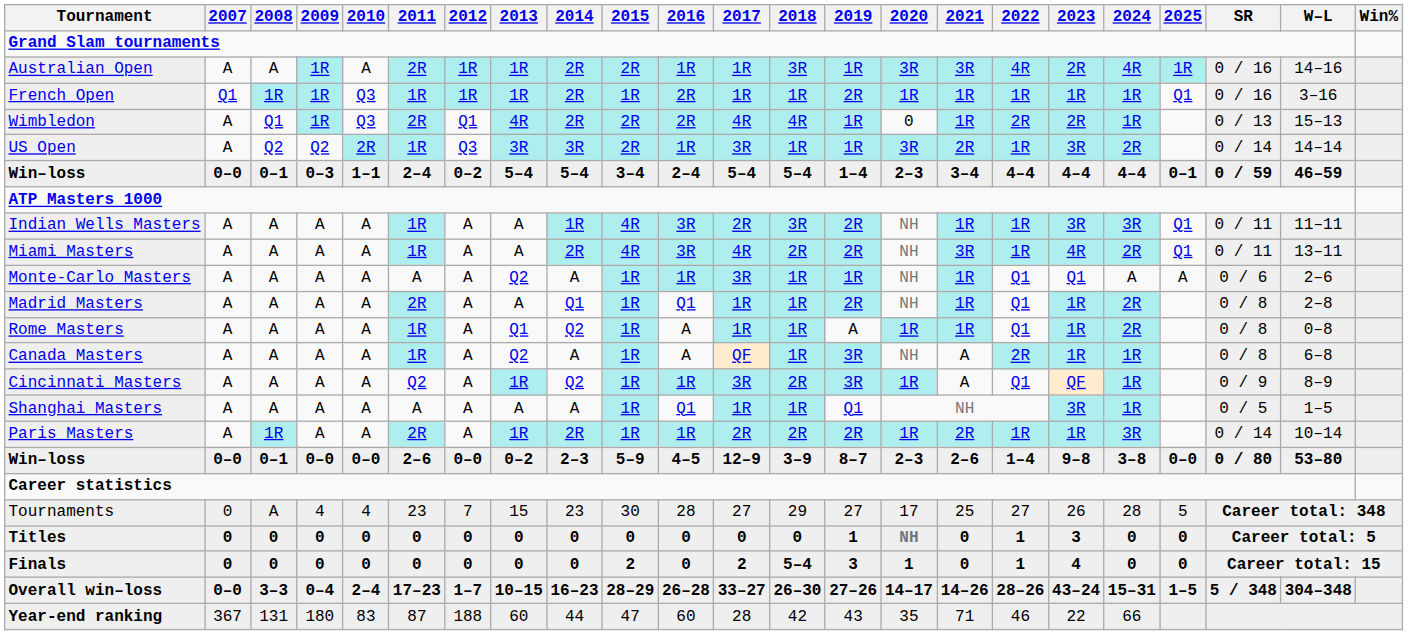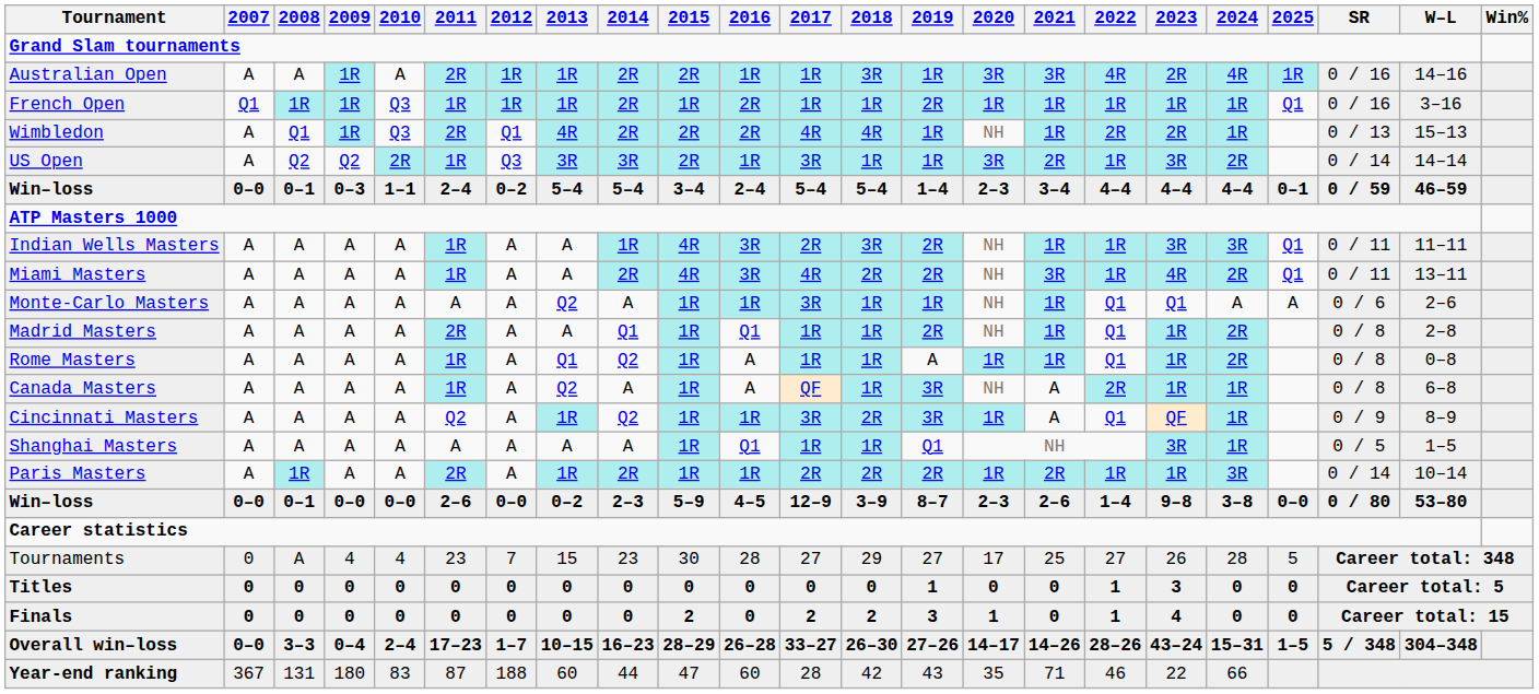 <table class="nowrap wikitable" style=text-align:center;font-size:94%>
 <tr>
 <th>Tournament</th>
 <th><a href='#'>2007</a></th>
 <th><a href='#'>2008</a></th>
 <th><a href='#'>2009</a></th>
 <th><a href='#'>2010</a></th>
 <th><a href='#'>2011</a></th>
 <th><a href='#'>2012</a></th>
 <th><a href='#'>2013</a></th>
 <th><a href='#'>2014</a></th>
 <th><a href='#'>2015</a></th>
 <th><a href='#'>2016</a></th>
 <th><a href='#'>2017</a></th>
 <th><a href='#'>2018</a></th>
 <th><a href='#'>2019</a></th>
 <th><a href='#'>2020</a></th>
 <th><a href='#'>2021</a></th>
 <th><a href='#'>2022</a></th>
 <th><a href='#'>2023</a></th>
 <th><a href='#'>2024</a></th>
 <th><a href='#'>2025</a></th>
 <th>SR</th>
 <th>W–L</th>
 <th>Win%</th>
 </tr>
 <tr>
 <td colspan="22" align="left"><strong><a href='#'>Grand Slam tournaments</a></strong></td>
 </tr>
 <tr>
 <td bgcolor=efefef align=left><a href='#'>Australian Open</a></td>
 <td>A</td>
 <td>A</td>
 <td bgcolor=afeeee><a href='#'>1R</a></td>
 <td>A</td>
 <td bgcolor=afeeee><a href='#'>2R</a></td>
 <td bgcolor=afeeee><a href='#'>1R</a></td>
 <td bgcolor=afeeee><a href='#'>1R</a></td>
 <td bgcolor=afeeee><a href='#'>2R</a></td>
 <td bgcolor=afeeee><a href='#'>2R</a></td>
 <td bgcolor=afeeee><a href='#'>1R</a></td>
 <td bgcolor=afeeee><a href='#'>1R</a></td>
 <td bgcolor=afeeee><a href='#'>3R</a></td>
 <td bgcolor=afeeee><a href='#'>1R</a></td>
 <td bgcolor=afeeee><a href='#'>3R</a></td>
 <td bgcolor=afeeee><a href='#'>3R</a></td>
 <td bgcolor=afeeee><a href='#'>4R</a></td>
 <td bgcolor=afeeee><a href='#'>2R</a></td>
 <td bgcolor=afeeee><a href='#'>4R</a></td>
 <td bgcolor=afeeee><a href='#'>1R</a></td>
 <td bgcolor="efefef">0 / 16</td>
 <td bgcolor=efefef>14–16</td>
 <td bgcolor=efefef></td>
 </tr>
 <tr>
 <td bgcolor=efefef align=left><a href='#'>French Open</a></td>
 <td><a href='#'>Q1</a></td>
 <td bgcolor=afeeee><a href='#'>1R</a></td>
 <td bgcolor=afeeee><a href='#'>1R</a></td>
 <td><a href='#'>Q3</a></td>
 <td bgcolor=afeeee><a href='#'>1R</a></td>
 <td bgcolor=afeeee><a href='#'>1R</a></td>
 <td bgcolor=afeeee><a href='#'>1R</a></td>
 <td bgcolor=afeeee><a href='#'>2R</a></td>
 <td bgcolor=afeeee><a href='#'>1R</a></td>
 <td bgcolor=afeeee><a href='#'>2R</a></td>
 <td bgcolor=afeeee><a href='#'>1R</a></td>
 <td bgcolor=afeeee><a href='#'>1R</a></td>
 <td bgcolor=afeeee><a href='#'>2R</a></td>
 <td bgcolor=afeeee><a href='#'>1R</a></td>
 <td bgcolor=afeeee><a href='#'>1R</a></td>
 <td bgcolor=afeeee><a href='#'>1R</a></td>
 <td bgcolor=afeeee><a href='#'>1R</a></td>
 <td bgcolor=afeeee><a href='#'>1R</a></td>
 <td><a href='#'>Q1</a></td>
 <td bgcolor="efefef">0 / 16</td>
 <td bgcolor=efefef>3–16</td>
 <td bgcolor=efefef></td>
 </tr>
 <tr>
 <td bgcolor=efefef align=left><a href='#'>Wimbledon</a></td>
 <td>A</td>
 <td><a href='#'>Q1</a></td>
 <td bgcolor=afeeee><a href='#'>1R</a></td>
 <td><a href='#'>Q3</a></td>
 <td bgcolor=afeeee><a href='#'>2R</a></td>
 <td><a href='#'>Q1</a></td>
 <td bgcolor=afeeee><a href='#'>4R</a></td>
 <td bgcolor=afeeee><a href='#'>2R</a></td>
 <td bgcolor=afeeee><a href='#'>2R</a></td>
 <td bgcolor=afeeee><a href='#'>2R</a></td>
 <td bgcolor=afeeee><a href='#'>4R</a></td>
 <td bgcolor=afeeee><a href='#'>4R</a></td>
 <td bgcolor=afeeee><a href='#'>1R</a></td>
-<td>0</td>
+<td style=color:#767676>NH</td>
 <td bgcolor=afeeee><a href='#'>1R</a></td>
 <td bgcolor=afeeee><a href='#'>2R</a></td>
 <td bgcolor=afeeee><a href='#'>2R</a></td>
 <td bgcolor=afeeee><a href='#'>1R</a></td>
 <td></td>
 <td bgcolor="efefef">0 / 13</td>
 <td bgcolor=efefef>15–13</td>
 <td bgcolor=efefef></td>
 </tr>
 <tr>
 <td bgcolor=efefef align=left><a href='#'>US Open</a></td>
 <td>A</td>
 <td><a href='#'>Q2</a></td>
 <td><a href='#'>Q2</a></td>
 <td bgcolor=afeeee><a href='#'>2R</a></td>
 <td bgcolor=afeeee><a href='#'>1R</a></td>
 <td><a href='#'>Q3</a></td>
 <td bgcolor=afeeee><a href='#'>3R</a></td>
 <td bgcolor=afeeee><a href='#'>3R</a></td>
 <td bgcolor=afeeee><a href='#'>2R</a></td>
 <td bgcolor=afeeee><a href='#'>1R</a></td>
 <td bgcolor=afeeee><a href='#'>3R</a></td>
 <td bgcolor=afeeee><a href='#'>1R</a></td>
 <td bgcolor=afeeee><a href='#'>1R</a></td>
 <td bgcolor=afeeee><a href='#'>3R</a></td>
 <td bgcolor=afeeee><a href='#'>2R</a></td>
 <td bgcolor=afeeee><a href='#'>1R</a></td>
 <td bgcolor=afeeee><a href='#'>3R</a></td>
 <td bgcolor=afeeee><a href='#'>2R</a></td>
 <td></td>
 <td bgcolor="efefef">0 / 14</td>
 <td bgcolor=efefef>14–14</td>
 <td bgcolor=efefef></td>
 </tr>
 <tr style=background:#efefef;font-weight:bold>
 <td align=left>Win–loss</td>
 <td>0–0</td>
 <td>0–1</td>
 <td>0–3</td>
 <td>1–1</td>
 <td>2–4</td>
 <td>0–2</td>
 <td>5–4</td>
 <td>5–4</td>
 <td>3–4</td>
 <td>2–4</td>
 <td>5–4</td>
 <td>5–4</td>
 <td>1–4</td>
 <td>2–3</td>
 <td>3–4</td>
 <td>4–4</td>
 <td>4–4</td>
 <td>4–4</td>
 <td>0–1</td>
 <td>0 / 59</td>
 <td>46–59</td>
 <td></td>
 </tr>
 <tr>
 <td colspan="22" align="left"><strong><a href='#'>ATP Masters 1000</a></strong></td>
 </tr>
 <tr>
 <td bgcolor=efefef align=left><a href='#'>Indian Wells Masters</a></td>
 <td>A</td>
 <td>A</td>
 <td>A</td>
 <td>A</td>
 <td bgcolor=afeeee><a href='#'>1R</a></td>
 <td>A</td>
 <td>A</td>
 <td bgcolor=afeeee><a href='#'>1R</a></td>
 <td bgcolor=afeeee><a href='#'>4R</a></td>
 <td bgcolor=afeeee><a href='#'>3R</a></td>
 <td bgcolor=afeeee><a href='#'>2R</a></td>
 <td bgcolor=afeeee><a href='#'>3R</a></td>
 <td bgcolor=afeeee><a href='#'>2R</a></td>
 <td style=color:#767676>NH</td>
 <td bgcolor=afeeee><a href='#'>1R</a></td>
 <td bgcolor=afeeee><a href='#'>1R</a></td>
 <td bgcolor=afeeee><a href='#'>3R</a></td>
 <td bgcolor=afeeee><a href='#'>3R</a></td>
 <td><a href='#'>Q1</a></td>
 <td bgcolor="efefef">0 / 11</td>
 <td bgcolor=efefef>11–11</td>
 <td bgcolor=efefef></td>
 </tr>
 <tr>
 <td bgcolor=efefef align=left><a href='#'>Miami Masters</a></td>
 <td>A</td>
 <td>A</td>
 <td>A</td>
 <td>A</td>
 <td bgcolor=afeeee><a href='#'>1R</a></td>
 <td>A</td>
 <td>A</td>
 <td bgcolor=afeeee><a href='#'>2R</a></td>
 <td bgcolor=afeeee><a href='#'>4R</a></td>
 <td bgcolor=afeeee><a href='#'>3R</a></td>
 <td bgcolor=afeeee><a href='#'>4R</a></td>
 <td bgcolor=afeeee><a href='#'>2R</a></td>
 <td bgcolor=afeeee><a href='#'>2R</a></td>
 <td style=color:#767676>NH</td>
 <td bgcolor=afeeee><a href='#'>3R</a></td>
 <td bgcolor=afeeee><a href='#'>1R</a></td>
 <td bgcolor=afeeee><a href='#'>4R</a></td>
 <td bgcolor=afeeee><a href='#'>2R</a></td>
 <td><a href='#'>Q1</a></td>
 <td bgcolor="efefef">0 / 11</td>
 <td bgcolor=efefef>13–11</td>
 <td bgcolor=efefef></td>
 </tr>
 <tr>
 <td bgcolor=efefef align=left><a href='#'>Monte-Carlo Masters</a></td>
 <td>A</td>
 <td>A</td>
 <td>A</td>
 <td>A</td>
 <td>A</td>
 <td>A</td>
 <td><a href='#'>Q2</a></td>
 <td>A</td>
 <td bgcolor=afeeee><a href='#'>1R</a></td>
 <td bgcolor=afeeee><a href='#'>1R</a></td>
 <td bgcolor=afeeee><a href='#'>3R</a></td>
 <td bgcolor=afeeee><a href='#'>1R</a></td>
 <td bgcolor=afeeee><a href='#'>1R</a></td>
 <td style=color:#767676>NH</td>
 <td bgcolor=afeeee><a href='#'>1R</a></td>
 <td><a href='#'>Q1</a></td>
 <td><a href='#'>Q1</a></td>
 <td>A</td>
 <td>A</td>
 <td bgcolor="efefef">0 / 6</td>
 <td bgcolor=efefef>2–6</td>
 <td bgcolor=efefef></td>
 </tr>
 <tr>
 <td bgcolor=efefef align=left><a href='#'>Madrid Masters</a></td>
 <td>A</td>
 <td>A</td>
 <td>A</td>
 <td>A</td>
 <td bgcolor=afeeee><a href='#'>2R</a></td>
 <td>A</td>
 <td>A</td>
 <td><a href='#'>Q1</a></td>
 <td bgcolor=afeeee><a href='#'>1R</a></td>
 <td><a href='#'>Q1</a></td>
 <td bgcolor=afeeee><a href='#'>1R</a></td>
 <td bgcolor=afeeee><a href='#'>1R</a></td>
 <td bgcolor=afeeee><a href='#'>2R</a></td>
 <td style=color:#767676>NH</td>
 <td bgcolor=afeeee><a href='#'>1R</a></td>
 <td><a href='#'>Q1</a></td>
 <td bgcolor=afeeee><a href='#'>1R</a></td>
 <td bgcolor=afeeee><a href='#'>2R</a></td>
 <td></td>
 <td bgcolor="efefef">0 / 8</td>
 <td bgcolor=efefef>2–8</td>
 <td bgcolor=efefef></td>
 </tr>
 <tr>
 <td bgcolor=efefef align=left><a href='#'>Rome Masters</a></td>
 <td>A</td>
 <td>A</td>
 <td>A</td>
 <td>A</td>
 <td bgcolor=afeeee><a href='#'>1R</a></td>
 <td>A</td>
 <td><a href='#'>Q1</a></td>
 <td><a href='#'>Q2</a></td>
 <td bgcolor=afeeee><a href='#'>1R</a></td>
 <td>A</td>
 <td bgcolor=afeeee><a href='#'>1R</a></td>
 <td bgcolor=afeeee><a href='#'>1R</a></td>
 <td>A</td>
 <td bgcolor=afeeee><a href='#'>1R</a></td>
 <td bgcolor=afeeee><a href='#'>1R</a></td>
 <td><a href='#'>Q1</a></td>
 <td bgcolor=afeeee><a href='#'>1R</a></td>
 <td bgcolor=afeeee><a href='#'>2R</a></td>
 <td></td>
 <td bgcolor="efefef">0 / 8</td>
 <td bgcolor=efefef>0–8</td>
 <td bgcolor=efefef></td>
 </tr>
 <tr>
 <td bgcolor=efefef align=left><a href='#'>Canada Masters</a></td>
 <td>A</td>
 <td>A</td>
 <td>A</td>
 <td>A</td>
 <td bgcolor=afeeee><a href='#'>1R</a></td>
 <td>A</td>
 <td><a href='#'>Q2</a></td>
 <td>A</td>
 <td bgcolor=afeeee><a href='#'>1R</a></td>
 <td>A</td>
 <td bgcolor=ffebcd><a href='#'>QF</a></td>
 <td bgcolor=afeeee><a href='#'>1R</a></td>
 <td bgcolor=afeeee><a href='#'>3R</a></td>
 <td style=color:#767676>NH</td>
 <td>A</td>
 <td bgcolor=afeeee><a href='#'>2R</a></td>
 <td bgcolor=afeeee><a href='#'>1R</a></td>
 <td bgcolor=afeeee><a href='#'>1R</a></td>
 <td></td>
 <td bgcolor="efefef">0 / 8</td>
 <td bgcolor=efefef>6–8</td>
 <td bgcolor=efefef></td>
 </tr>
 <tr>
 <td bgcolor=efefef align=left><a href='#'>Cincinnati Masters</a></td>
 <td>A</td>
 <td>A</td>
 <td>A</td>
 <td>A</td>
 <td><a href='#'>Q2</a></td>
 <td>A</td>
 <td bgcolor=afeeee><a href='#'>1R</a></td>
 <td><a href='#'>Q2</a></td>
 <td bgcolor=afeeee><a href='#'>1R</a></td>
 <td bgcolor=afeeee><a href='#'>1R</a></td>
 <td bgcolor=afeeee><a href='#'>3R</a></td>
 <td bgcolor=afeeee><a href='#'>2R</a></td>
 <td bgcolor=afeeee><a href='#'>3R</a></td>
 <td bgcolor=afeeee><a href='#'>1R</a></td>
 <td>A</td>
 <td><a href='#'>Q1</a></td>
 <td bgcolor=ffebcd><a href='#'>QF</a></td>
 <td bgcolor=afeeee><a href='#'>1R</a></td>
 <td></td>
 <td bgcolor="efefef">0 / 9</td>
 <td bgcolor=efefef>8–9</td>
 <td bgcolor=efefef></td>
 </tr>
 <tr>
 <td bgcolor=efefef align=left><a href='#'>Shanghai Masters</a></td>
 <td>A</td>
 <td>A</td>
 <td>A</td>
 <td>A</td>
 <td>A</td>
 <td>A</td>
 <td>A</td>
 <td>A</td>
 <td bgcolor=afeeee><a href='#'>1R</a></td>
 <td><a href='#'>Q1</a></td>
 <td bgcolor=afeeee><a href='#'>1R</a></td>
 <td bgcolor=afeeee><a href='#'>1R</a></td>
 <td><a href='#'>Q1</a></td>
 <td colspan=3 style=color:#767676>NH</td>
 <td bgcolor=afeeee><a href='#'>3R</a></td>
 <td bgcolor=afeeee><a href='#'>1R</a></td>
 <td></td>
 <td bgcolor="efefef">0 / 5</td>
 <td bgcolor=efefef>1–5</td>
 <td bgcolor=efefef></td>
 </tr>
 <tr>
 <td bgcolor=efefef align=left><a href='#'>Paris Masters</a></td>
 <td>A</td>
 <td bgcolor=afeeee><a href='#'>1R</a></td>
 <td>A</td>
 <td>A</td>
 <td bgcolor=afeeee><a href='#'>2R</a></td>
 <td>A</td>
 <td bgcolor=afeeee><a href='#'>1R</a></td>
 <td bgcolor=afeeee><a href='#'>2R</a></td>
 <td bgcolor=afeeee><a href='#'>1R</a></td>
 <td bgcolor=afeeee><a href='#'>1R</a></td>
 <td bgcolor=afeeee><a href='#'>2R</a></td>
 <td bgcolor=afeeee><a href='#'>2R</a></td>
 <td bgcolor=afeeee><a href='#'>2R</a></td>
 <td bgcolor=afeeee><a href='#'>1R</a></td>
 <td bgcolor=afeeee><a href='#'>2R</a></td>
 <td bgcolor=afeeee><a href='#'>1R</a></td>
 <td bgcolor=afeeee><a href='#'>1R</a></td>
 <td bgcolor=afeeee><a href='#'>3R</a></td>
 <td></td>
 <td bgcolor="efefef">0 / 14</td>
 <td bgcolor=efefef>10–14</td>
 <td bgcolor=efefef></td>
 </tr>
 <tr style=background:#efefef;font-weight:bold>
 <td align=left>Win–loss</td>
 <td>0–0</td>
 <td>0–1</td>
 <td>0–0</td>
 <td>0–0</td>
 <td>2–6</td>
 <td>0–0</td>
 <td>0–2</td>
 <td>2–3</td>
 <td>5–9</td>
 <td>4–5</td>
 <td>12–9</td>
 <td>3–9</td>
 <td>8–7</td>
 <td>2–3</td>
 <td>2–6</td>
 <td>1–4</td>
 <td>9–8</td>
 <td>3–8</td>
 <td>0–0</td>
 <td>0 / 80</td>
 <td>53–80</td>
 <td></td>
 </tr>
 <tr>
 <td colspan="22" align="left"><strong>Career statistics</strong></td>
 </tr>
 <tr bgcolor=efefef>
 <td align=left>Tournaments</td>
 <td>0</td>
 <td>A</td>
 <td>4</td>
 <td>4</td>
 <td>23</td>
 <td>7</td>
 <td>15</td>
 <td>23</td>
 <td>30</td>
 <td>28</td>
 <td>27</td>
 <td>29</td>
 <td>27</td>
 <td>17</td>
 <td>25</td>
 <td>27</td>
 <td>26</td>
 <td>28</td>
 <td>5</td>
 <td colspan="3"><strong>Career total: 348</strong></td>
 </tr>
 <tr style=background:#efefef;font-weight:bold>
 <td align=left>Titles</td>
 <td>0</td>
 <td>0</td>
 <td>0</td>
 <td>0</td>
 <td>0</td>
 <td>0</td>
 <td>0</td>
 <td>0</td>
 <td>0</td>
 <td>0</td>
 <td>0</td>
 <td>0</td>
 <td>1</td>
-<td style=color:#767676>NH</td>
+<td>0</td>
 <td>0</td>
 <td>1</td>
 <td>3</td>
 <td>0</td>
 <td>0</td>
 <td colspan="3">Career total: 5</td>
 </tr>
 <tr style=background:#efefef;font-weight:bold>
 <td align=left>Finals</td>
 <td>0</td>
 <td>0</td>
 <td>0</td>
 <td>0</td>
 <td>0</td>
 <td>0</td>
 <td>0</td>
 <td>0</td>
 <td>2</td>
 <td>0</td>
 <td>2</td>
-<td>5–4</td>
+<td>2</td>
 <td>3</td>
 <td>1</td>
 <td>0</td>
 <td>1</td>
 <td>4</td>
 <td>0</td>
 <td>0</td>
 <td colspan="3">Career total: 15</td>
 </tr>
 <tr style=background:#efefef;font-weight:bold>
 <td align=left>Overall win–loss</td>
 <td>0–0</td>
 <td>3–3</td>
 <td>0–4</td>
 <td>2–4</td>
 <td>17–23</td>
 <td>1–7</td>
 <td>10–15</td>
 <td>16–23</td>
 <td>28–29</td>
 <td>26–28</td>
 <td>33–27</td>
 <td>26–30</td>
 <td>27–26</td>
 <td>14–17</td>
 <td>14–26</td>
 <td>28–26</td>
 <td>43–24</td>
 <td>15–31</td>
 <td>1–5</td>
 <td>5 / 348</td>
 <td>304–348</td>
 <td></td>
 </tr>
 <tr bgcolor=efefef>
 <td align=left><strong>Year-end ranking</strong></td>
 <td>367</td>
 <td>131</td>
 <td>180</td>
 <td>83</td>
 <td>87</td>
 <td>188</td>
 <td>60</td>
 <td>44</td>
 <td>47</td>
 <td>60</td>
 <td>28</td>
 <td>42</td>
 <td>43</td>
 <td>35</td>
 <td>71</td>
 <td>46</td>
 <td>22</td>
 <td>66</td>
 <td></td>
 <td colspan="3"></td>
 </tr>
 </table>
